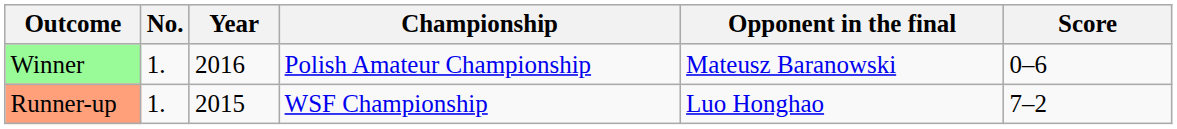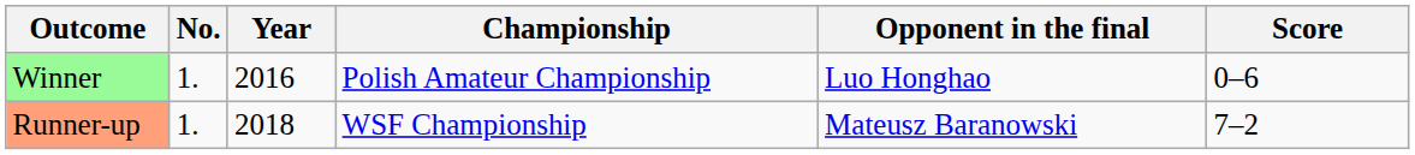 <table class="sortable wikitable">
 <tr>
 <th width="80">Outcome</th>
 <th width="20">No.</th>
 <th width="50">Year</th>
 <th width="250">Championship</th>
 <th width="200">Opponent in the final</th>
 <th width="100">Score</th>
 </tr>
 <tr>
 <td style="background:#98fb98;">Winner</td>
 <td>1.</td>
 <td>2016</td>
 <td><a href='#'>Polish Amateur Championship</a></td>
-<td> <a href='#'>Mateusz Baranowski</a></td>
+<td> <a href='#'>Luo Honghao</a></td>
 <td>0–6</td>
 </tr>
 <tr>
 <td style="background:#ffa07a;">Runner-up</td>
 <td>1.</td>
-<td>2015</td>
+<td>2018</td>
 <td><a href='#'>WSF Championship</a></td>
-<td> <a href='#'>Luo Honghao</a></td>
+<td> <a href='#'>Mateusz Baranowski</a></td>
 <td>7–2</td>
 </tr>
 </table>
